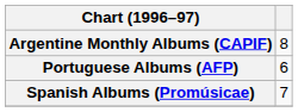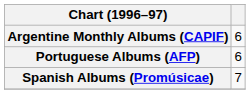 <table class="wikitable sortable plainrowheaders" style="text-align:center;">
 <tr>
 <th scope="col">Chart (1996–97)</th>
 <th scope="col"></th>
 </tr>
 <tr>
 <th scope="row">Argentine Monthly Albums (<a href='#'>CAPIF</a>)</th>
-<td align="center">8</td>
+<td align="center">6</td>
 </tr>
 <tr>
 <th scope="row">Portuguese Albums (<a href='#'>AFP</a>)</th>
 <td align="center">6</td>
 </tr>
 <tr>
 <th scope="row">Spanish Albums (<a href='#'>Promúsicae</a>)</th>
 <td align="center">7</td>
 </tr>
 <tr>
 </tr>
 </table>
